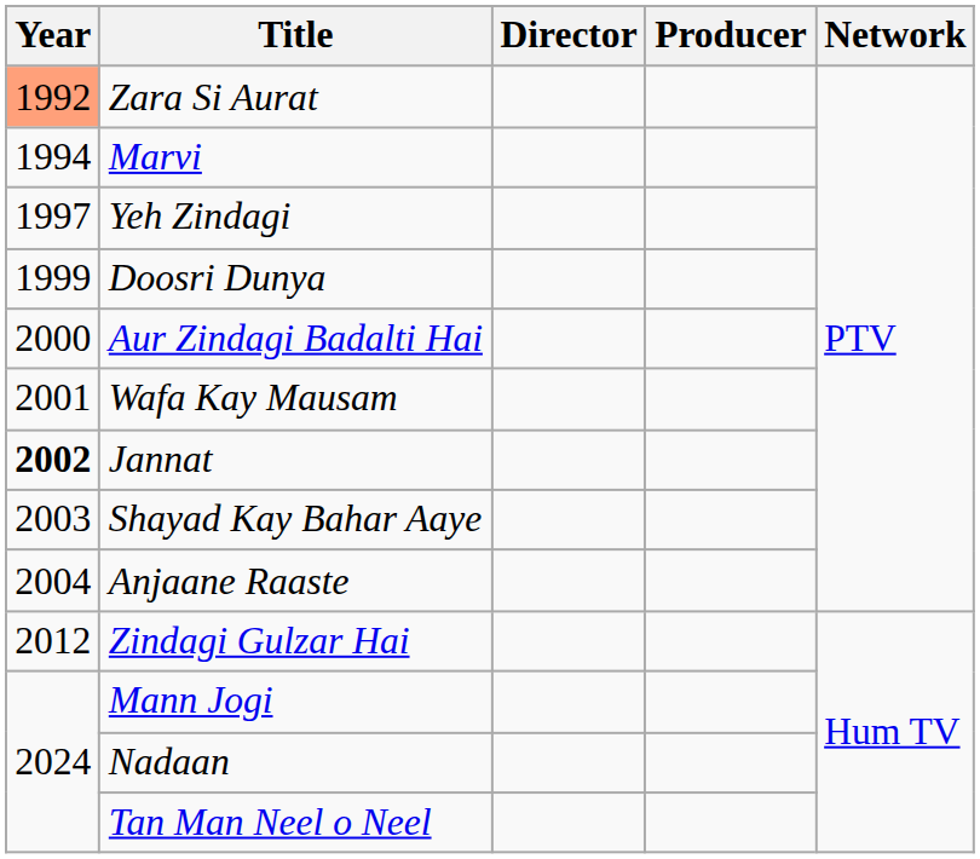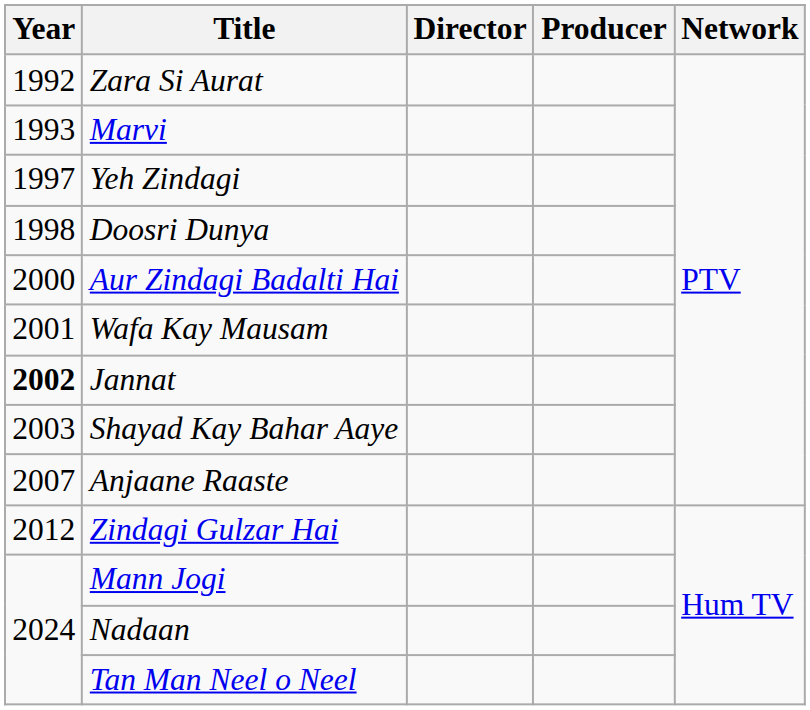 <table class="wikitable">
 <tr>
 <th>Year</th>
 <th>Title</th>
 <th>Director</th>
 <th>Producer</th>
 <th>Network</th>
 </tr>
 <tr>
-<td style="background: lightsalmon;">1992</td>
+<td>1992</td>
 <td><em>Zara Si Aurat</em></td>
 <td></td>
 <td></td>
 <td rowspan="9"><a href='#'>PTV</a></td>
 </tr>
 <tr>
-<td>1994</td>
+<td>1993</td>
 <td><em><a href='#'>Marvi</a></em></td>
 <td></td>
 <td></td>
 </tr>
 <tr>
 <td>1997</td>
 <td><em>Yeh Zindagi</em></td>
 <td></td>
 <td></td>
 </tr>
 <tr>
-<td>1999</td>
+<td>1998</td>
 <td><em>Doosri Dunya</em></td>
 <td></td>
 <td></td>
 </tr>
 <tr>
 <td>2000</td>
 <td><em><a href='#'>Aur Zindagi Badalti Hai</a></em></td>
 <td></td>
 <td></td>
 </tr>
 <tr>
 <td>2001</td>
 <td><em>Wafa Kay Mausam</em></td>
 <td></td>
 <td></td>
 </tr>
 <tr>
 <td><strong>2002</strong></td>
 <td><em>Jannat</em></td>
 <td></td>
 <td></td>
 </tr>
 <tr>
 <td>2003</td>
 <td><em>Shayad Kay Bahar Aaye</em></td>
 <td></td>
 <td></td>
 </tr>
 <tr>
-<td>2004</td>
+<td>2007</td>
 <td><em>Anjaane Raaste</em></td>
 <td></td>
 <td></td>
 </tr>
 <tr>
 <td>2012</td>
 <td><em><a href='#'>Zindagi Gulzar Hai</a></em></td>
 <td></td>
 <td></td>
 <td rowspan="4"><a href='#'>Hum TV</a></td>
 </tr>
 <tr>
 <td rowspan="3">2024</td>
 <td><em><a href='#'>Mann Jogi</a></em></td>
 <td></td>
 <td></td>
 </tr>
 <tr>
 <td><em>Nadaan</em></td>
 <td></td>
 <td></td>
 </tr>
 <tr>
 <td><em><a href='#'>Tan Man Neel o Neel</a></em> </td>
 <td></td>
 <td></td>
 </tr>
 </table>
